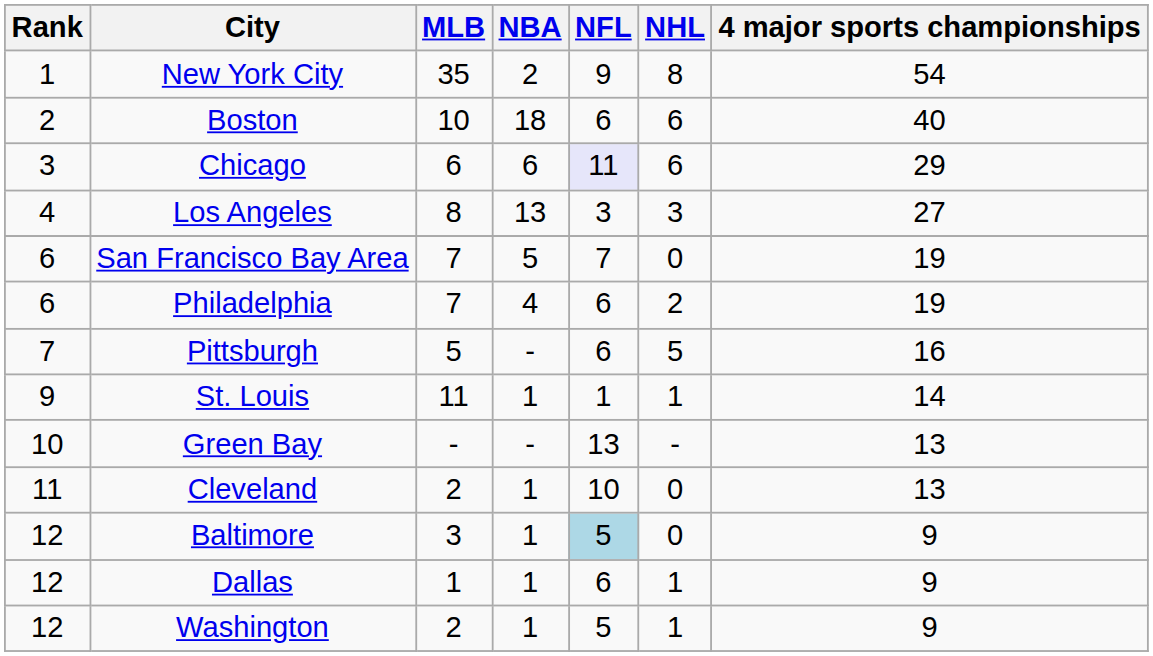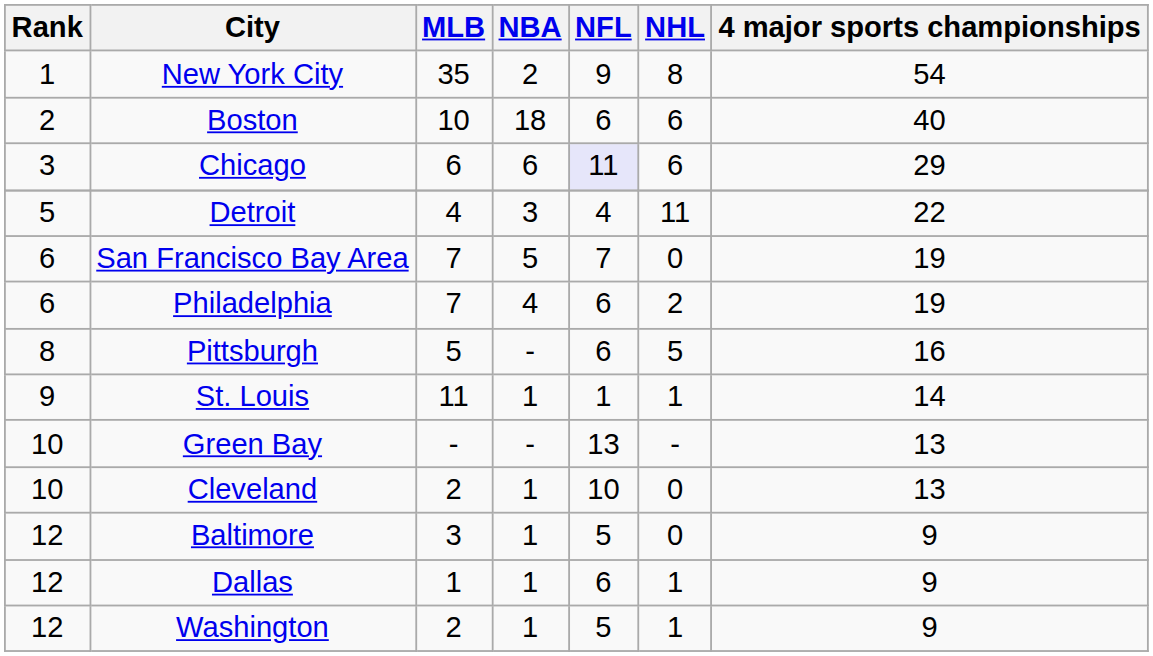 <table class="wikitable sortable" style="text-align:center;">
 <tr>
 <th>Rank</th>
 <th>City</th>
 <th data-sort-type="number"><a href='#'>MLB</a></th>
 <th data-sort-type="number"><a href='#'>NBA</a></th>
 <th data-sort-type="number"><a href='#'>NFL</a></th>
 <th data-sort-type="number"><a href='#'>NHL</a></th>
 <th data-sort-type="number">4 major sports championships</th>
 </tr>
 <tr>
 <td>1</td>
 <td><a href='#'>New York City</a></td>
 <td>35</td>
 <td>2</td>
 <td>9</td>
 <td>8</td>
 <td>54</td>
 </tr>
 <tr>
 <td>2</td>
 <td><a href='#'>Boston</a></td>
 <td>10</td>
 <td>18</td>
 <td>6</td>
 <td>6</td>
 <td>40</td>
 </tr>
 <tr>
 <td>3</td>
 <td><a href='#'>Chicago</a></td>
 <td>6</td>
 <td>6</td>
 <td style="background: lavender;">11</td>
 <td>6</td>
 <td>29</td>
 </tr>
 <tr>
-<td>4</td>
-<td><a href='#'>Los Angeles</a></td>
-<td>8</td>
-<td>13</td>
-<td>3</td>
-<td>3</td>
-<td>27</td>
 </tr>
 <tr>
 </tr>
 <tr>
+<td>5</td>
+<td><a href='#'>Detroit</a></td>
+<td>4</td>
+<td>3</td>
+<td>4</td>
+<td>11</td>
+<td>22</td>
 </tr>
 <tr>
 <td>6</td>
 <td><a href='#'>San Francisco Bay Area</a></td>
 <td>7</td>
 <td>5</td>
 <td>7</td>
 <td>0</td>
 <td>19</td>
 </tr>
 <tr>
 <td>6</td>
 <td><a href='#'>Philadelphia</a></td>
 <td>7</td>
 <td>4</td>
 <td>6</td>
 <td>2</td>
 <td>19</td>
 </tr>
 <tr>
-<td>7</td>
+<td>8</td>
 <td><a href='#'>Pittsburgh</a></td>
 <td>5</td>
 <td>-</td>
 <td>6</td>
 <td>5</td>
 <td>16</td>
 </tr>
 <tr>
 <td>9</td>
 <td><a href='#'>St. Louis</a></td>
 <td>11</td>
 <td>1</td>
 <td>1</td>
 <td>1</td>
 <td>14</td>
 </tr>
 <tr>
 <td>10</td>
 <td><a href='#'>Green Bay</a></td>
 <td>-</td>
 <td>-</td>
 <td>13</td>
 <td>-</td>
 <td>13</td>
 </tr>
 <tr>
-<td>11</td>
+<td>10</td>
 <td><a href='#'>Cleveland</a></td>
 <td>2</td>
 <td>1</td>
 <td>10</td>
 <td>0</td>
 <td>13</td>
 </tr>
 <tr>
 <td>12</td>
 <td><a href='#'>Baltimore</a></td>
 <td>3</td>
 <td>1</td>
-<td style="background: lightblue;">5</td>
+<td>5</td>
 <td>0</td>
 <td>9</td>
 </tr>
 <tr>
 <td>12</td>
 <td><a href='#'>Dallas</a></td>
 <td>1</td>
 <td>1</td>
 <td>6</td>
 <td>1</td>
 <td>9</td>
 </tr>
 <tr>
 <td>12</td>
 <td><a href='#'>Washington</a></td>
 <td>2</td>
 <td>1</td>
 <td>5</td>
 <td>1</td>
 <td>9</td>
 </tr>
 </table>
